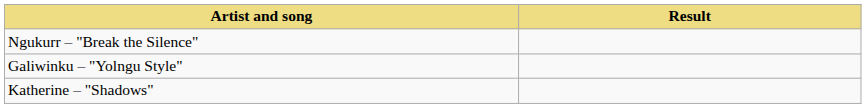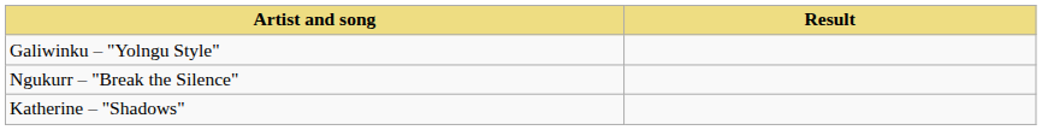 <table class="wikitable" width=100%>
 <tr>
 <th style="width:15%;background:#EEDD82;">Artist and song</th>
 <th style="width:10%;background:#EEDD82;">Result</th>
 </tr>
 <tr>
-<td>Ngukurr – "Break the Silence"</td>
+<td>Galiwinku – "Yolngu Style"</td>
 <td></td>
 </tr>
 <tr>
-<td>Galiwinku – "Yolngu Style"</td>
+<td>Ngukurr – "Break the Silence"</td>
 <td></td>
 </tr>
 <tr>
 <td>Katherine – "Shadows"</td>
 <td></td>
 </tr>
 </table>
